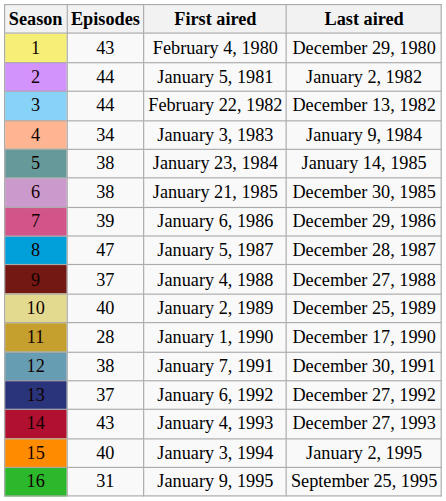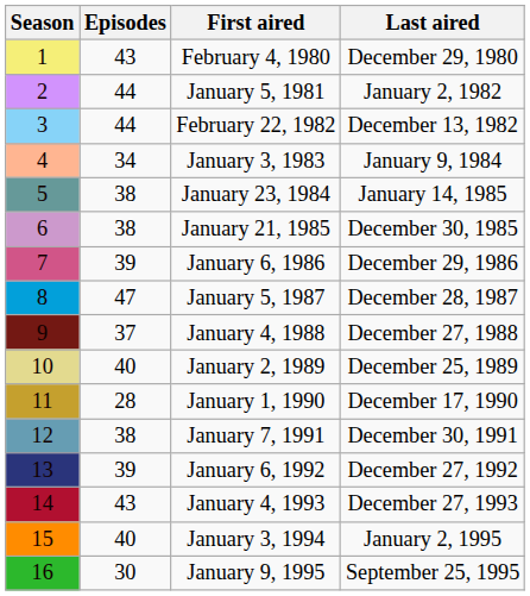 <table class="wikitable">
 <tr>
 <th>Season</th>
 <th>Episodes</th>
 <th>First aired</th>
 <th>Last aired</th>
 </tr>
 <tr>
 <td style="background:#f5ef78; color:#100; text-align:center;">1</td>
 <td style="text-align:center;">43</td>
 <td style="text-align:center;">February 4, 1980</td>
 <td style="text-align:center;">December 29, 1980</td>
 </tr>
 <tr>
 <td style="background:#d293fd; color:#100; text-align:center;">2</td>
 <td style="text-align:center;">44</td>
 <td style="text-align:center;">January 5, 1981</td>
 <td style="text-align:center;">January 2, 1982</td>
 </tr>
 <tr>
 <td style="background:#87d3f8; color:#100; text-align:center;">3</td>
 <td style="text-align:center;">44</td>
 <td style="text-align:center;">February 22, 1982</td>
 <td style="text-align:center;">December 13, 1982</td>
 </tr>
 <tr>
 <td style="background:#FFB591; color:#100; text-align:center;">4</td>
 <td style="text-align:center;">34</td>
 <td style="text-align:center;">January 3, 1983</td>
 <td style="text-align:center;">January 9, 1984</td>
 </tr>
 <tr>
 <td style="background:#669999; color:#100; text-align:center;">5</td>
 <td style="text-align:center;">38</td>
 <td style="text-align:center;">January 23, 1984</td>
 <td style="text-align:center;">January 14, 1985</td>
 </tr>
 <tr>
 <td style="background:#CC99CC; color:#100; text-align:center;">6</td>
 <td style="text-align:center;">38</td>
 <td style="text-align:center;">January 21, 1985</td>
 <td style="text-align:center;">December 30, 1985</td>
 </tr>
 <tr>
 <td style="background:#d15588; color:#100; text-align:center;">7</td>
 <td style="text-align:center;">39</td>
 <td style="text-align:center;">January 6, 1986</td>
 <td style="text-align:center;">December 29, 1986</td>
 </tr>
 <tr>
 <td style="background:#02A0DA; color:#100; text-align:center;">8</td>
 <td style="text-align:center;">47</td>
 <td style="text-align:center;">January 5, 1987</td>
 <td style="text-align:center;">December 28, 1987</td>
 </tr>
 <tr>
 <td style="background:#731813; color:#100; text-align:center;">9</td>
 <td style="text-align:center;">37</td>
 <td style="text-align:center;">January 4, 1988</td>
 <td style="text-align:center;">December 27, 1988</td>
 </tr>
 <tr>
 <td style="background:#e3da8f; color:#100; text-align:center;">10</td>
 <td style="text-align:center;">40</td>
 <td style="text-align:center;">January 2, 1989</td>
 <td style="text-align:center;">December 25, 1989</td>
 </tr>
 <tr>
 <td style="background:#c5a02e; color:#100; text-align:center;">11</td>
 <td style="text-align:center;">28</td>
 <td style="text-align:center;">January 1, 1990</td>
 <td style="text-align:center;">December 17, 1990</td>
 </tr>
 <tr>
 <td style="background:#669DB3; color:#100; text-align:center;">12</td>
 <td style="text-align:center;">38</td>
 <td style="text-align:center;">January 7, 1991</td>
 <td style="text-align:center;">December 30, 1991</td>
 </tr>
 <tr>
 <td style="background:#2a347b; color:#100; text-align:center;">13</td>
-<td style="text-align:center;">37</td>
+<td style="text-align:center;">39</td>
 <td style="text-align:center;">January 6, 1992</td>
 <td style="text-align:center;">December 27, 1992</td>
 </tr>
 <tr>
 <td style="background:#B11030; color:#100; text-align:center;">14</td>
 <td style="text-align:center;">43</td>
 <td style="text-align:center;">January 4, 1993</td>
 <td style="text-align:center;">December 27, 1993</td>
 </tr>
 <tr>
 <td style="background:#FF8C00; color:#100; text-align:center;">15</td>
 <td style="text-align:center;">40</td>
 <td style="text-align:center;">January 3, 1994</td>
 <td style="text-align:center;">January 2, 1995</td>
 </tr>
 <tr>
 <td style="background:#2CB82C; color:#100; text-align:center;">16</td>
-<td style="text-align:center;">31</td>
+<td style="text-align:center;">30</td>
 <td style="text-align:center;">January 9, 1995</td>
 <td style="text-align:center;">September 25, 1995</td>
 </tr>
 </table>
